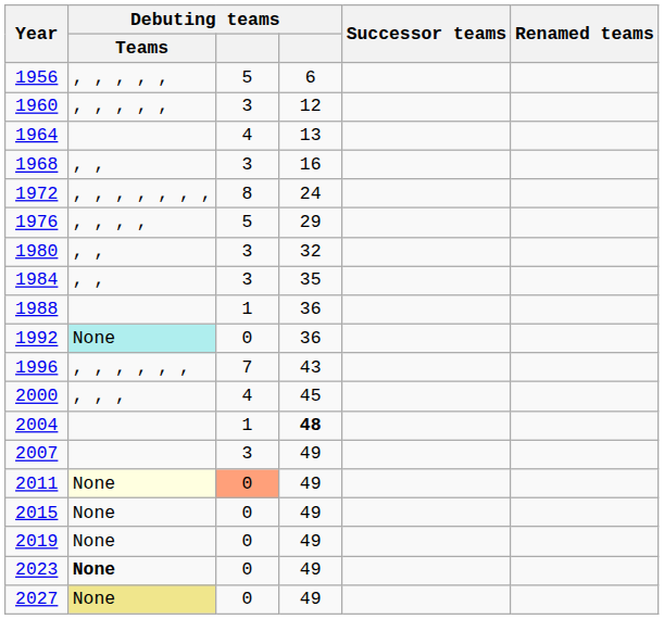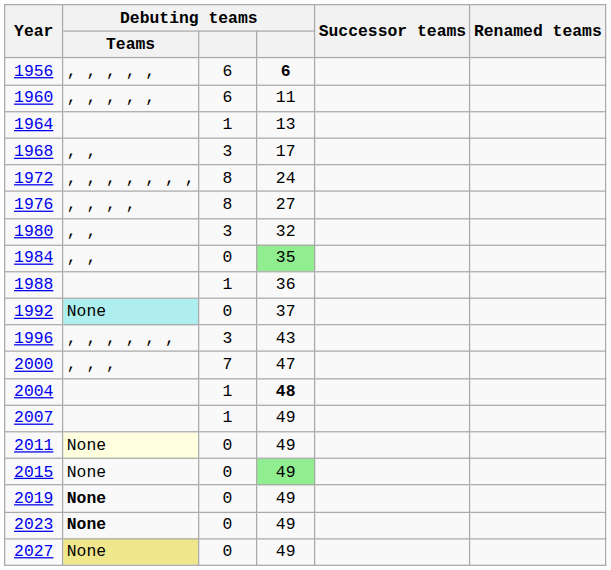 <table class="wikitable" style="text-align:center">
 <tr>
 <th width=40 rowspan=2>Year</th>
 <th colspan=3>Debuting teams</th>
 <th rowspan=2>Successor teams</th>
 <th rowspan=2>Renamed teams</th>
 </tr>
 <tr>
 <th>Teams</th>
 <th width=40></th>
 <th width=40></th>
 </tr>
 <tr>
 <td><a href='#'>1956</a></td>
 <td align=left>, , , , , </td>
-<td>5</td>
 <td>6</td>
+<td><strong>6</strong></td>
 <td align=left></td>
 <td align=left></td>
 </tr>
 <tr>
 <td><a href='#'>1960</a></td>
 <td align=left>, , , , , </td>
-<td>3</td>
-<td>12</td>
+<td>6</td>
+<td>11</td>
 <td align=left></td>
 <td align=left></td>
 </tr>
 <tr>
 <td><a href='#'>1964</a></td>
 <td align=left></td>
-<td>4</td>
+<td>1</td>
 <td>13</td>
 <td align=left></td>
 <td align=left></td>
 </tr>
 <tr>
 <td><a href='#'>1968</a></td>
 <td align=left>, , </td>
 <td>3</td>
-<td>16</td>
+<td>17</td>
 <td align=left></td>
 <td align=left></td>
 </tr>
 <tr>
 <td><a href='#'>1972</a></td>
 <td align=left>, , , , , , , </td>
 <td>8</td>
 <td>24</td>
 <td align=left></td>
 <td align=left></td>
 </tr>
 <tr>
 <td><a href='#'>1976</a></td>
 <td align=left>, , , , </td>
-<td>5</td>
-<td>29</td>
+<td>8</td>
+<td>27</td>
 <td align=left></td>
 <td align=left></td>
 </tr>
 <tr>
 <td><a href='#'>1980</a></td>
 <td align=left>, , </td>
 <td>3</td>
 <td>32</td>
 <td align=left></td>
 <td align=left></td>
 </tr>
 <tr>
 <td><a href='#'>1984</a></td>
 <td align=left>, , </td>
-<td>3</td>
-<td>35</td>
+<td>0</td>
+<td style="background: lightgreen;">35</td>
 <td align=left></td>
 <td align=left></td>
 </tr>
 <tr>
 <td><a href='#'>1988</a></td>
 <td align=left></td>
 <td>1</td>
 <td>36</td>
 <td align=left></td>
 <td align=left></td>
 </tr>
 <tr>
 <td><a href='#'>1992</a></td>
 <td align=left style="background: paleturquoise;">None</td>
 <td>0</td>
-<td>36</td>
+<td>37</td>
 <td align=left></td>
 <td align=left></td>
 </tr>
 <tr>
 <td><a href='#'>1996</a></td>
 <td align=left>, , , , , , </td>
-<td>7</td>
+<td>3</td>
 <td>43</td>
 <td align=left><br></td>
 <td align=left></td>
 </tr>
 <tr>
 <td><a href='#'>2000</a></td>
 <td align=left>, , , </td>
-<td>4</td>
-<td>45</td>
+<td>7</td>
+<td>47</td>
 <td align=left></td>
 <td align=left></td>
 </tr>
 <tr>
 <td><a href='#'>2004</a></td>
 <td align=left></td>
 <td>1</td>
 <td><strong>48</strong></td>
 <td align=left></td>
 <td align=left></td>
 </tr>
 <tr>
 <td><a href='#'>2007</a></td>
 <td align=left></td>
-<td>3</td>
+<td>1</td>
 <td>49</td>
 <td align=left></td>
 <td align=left></td>
 </tr>
 <tr>
 <td><a href='#'>2011</a></td>
 <td align=left style="background: lightyellow;">None</td>
-<td style="background: lightsalmon;">0</td>
+<td>0</td>
 <td>49</td>
 <td align=left></td>
 <td align=left></td>
 </tr>
 <tr>
 <td><a href='#'>2015</a></td>
 <td align=left>None</td>
 <td>0</td>
-<td>49</td>
+<td style="background: lightgreen;">49</td>
 <td align=left></td>
 <td align=left></td>
 </tr>
 <tr>
 <td><a href='#'>2019</a></td>
-<td align=left>None</td>
+<td align=left><strong>None</strong></td>
 <td>0</td>
 <td>49</td>
 <td align=left></td>
 <td align=left></td>
 </tr>
 <tr>
 <td><a href='#'>2023</a></td>
 <td align=left><strong>None</strong></td>
 <td>0</td>
 <td>49</td>
 <td align=left></td>
 <td align=left></td>
 </tr>
 <tr>
 <td><a href='#'>2027</a></td>
 <td align=left style="background: khaki;">None</td>
 <td>0</td>
 <td>49</td>
 <td align=left></td>
 <td align=left></td>
 </tr>
 </table>
